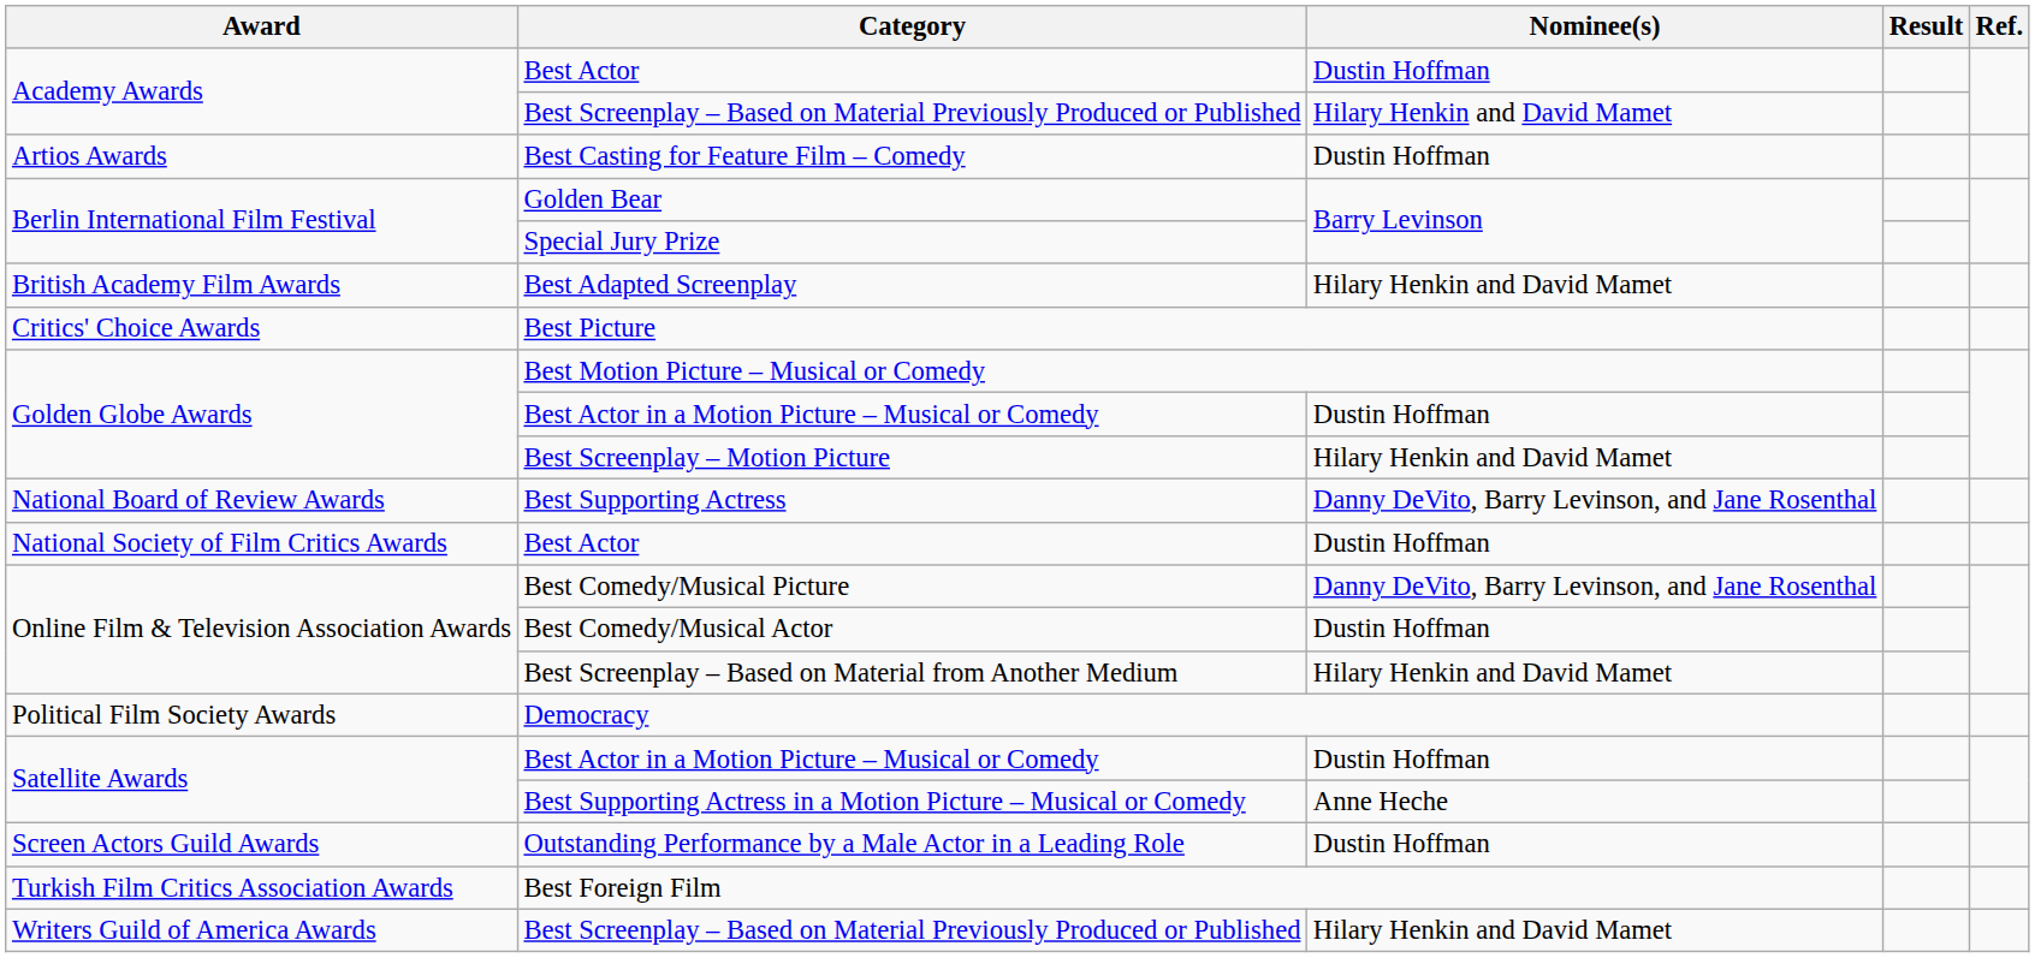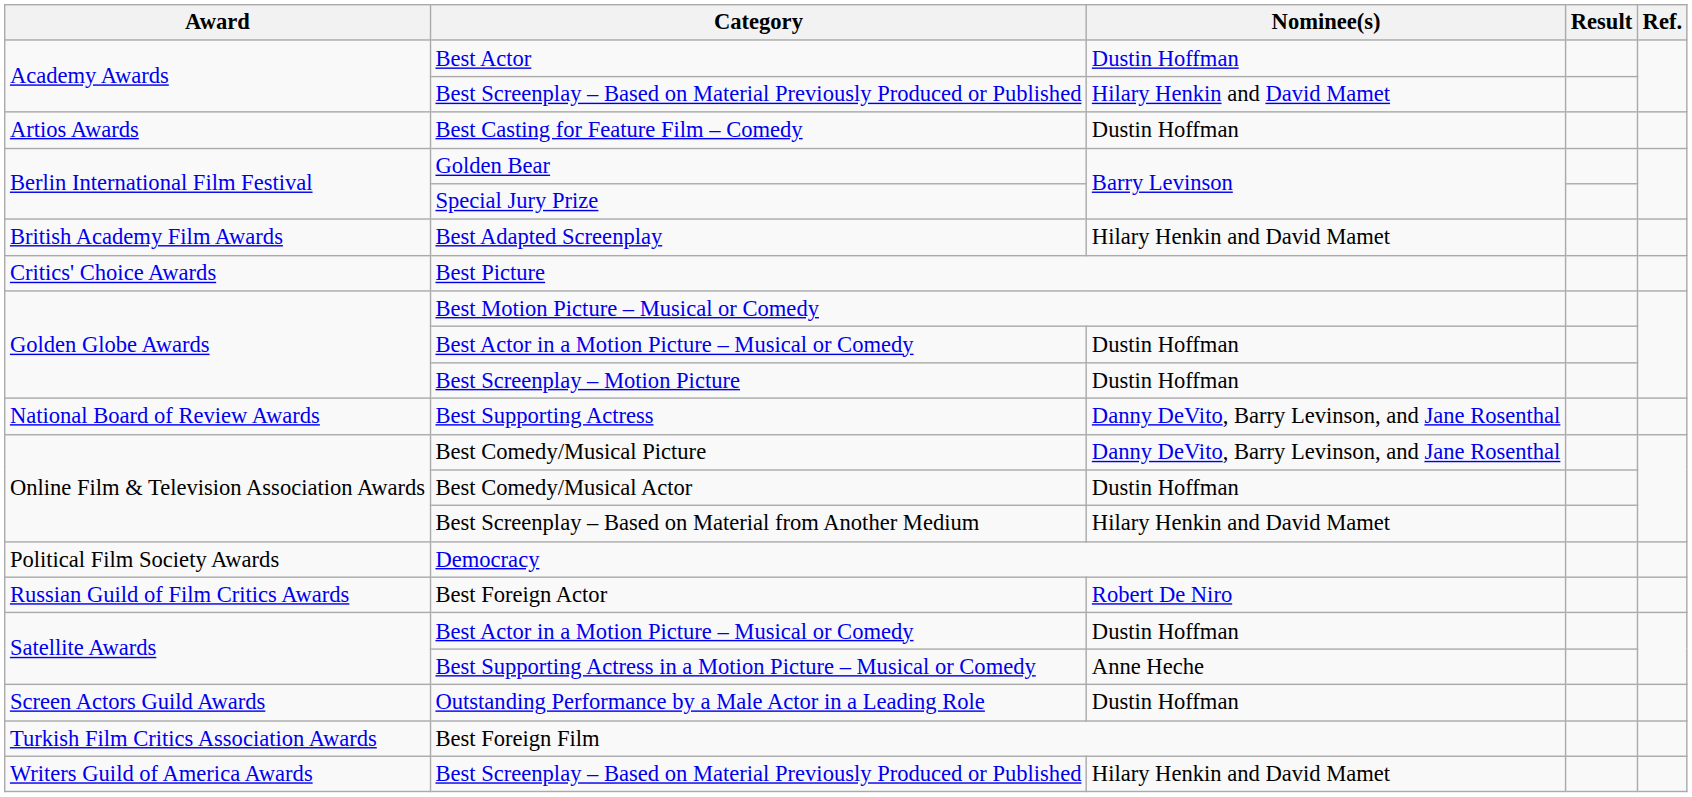 <table class="wikitable plainrowheaders">
 <tr>
 <th>Award</th>
 <th>Category</th>
 <th>Nominee(s)</th>
 <th>Result</th>
 <th>Ref.</th>
 </tr>
 <tr>
 <td rowspan="2"><a href='#'>Academy Awards</a></td>
 <td><a href='#'>Best Actor</a></td>
 <td><a href='#'>Dustin Hoffman</a></td>
 <td></td>
 <td align="center" rowspan="2"></td>
 </tr>
 <tr>
 <td><a href='#'>Best Screenplay – Based on Material Previously Produced or Published</a></td>
 <td><a href='#'>Hilary Henkin</a> and <a href='#'>David Mamet</a></td>
 <td></td>
 </tr>
 <tr>
 <td><a href='#'>Artios Awards</a></td>
 <td><a href='#'>Best Casting for Feature Film – Comedy</a></td>
 <td>Dustin Hoffman</td>
 <td></td>
 <td align="center"></td>
 </tr>
 <tr>
 <td rowspan="2"><a href='#'>Berlin International Film Festival</a></td>
 <td><a href='#'>Golden Bear</a></td>
 <td rowspan="2"><a href='#'>Barry Levinson</a></td>
 <td></td>
 <td align="center" rowspan="2"></td>
 </tr>
 <tr>
 <td><a href='#'>Special Jury Prize</a></td>
 <td></td>
 </tr>
 <tr>
 <td><a href='#'>British Academy Film Awards</a></td>
 <td><a href='#'>Best Adapted Screenplay</a></td>
 <td>Hilary Henkin and David Mamet</td>
 <td></td>
 <td align="center"></td>
 </tr>
 <tr>
 <td><a href='#'>Critics' Choice Awards</a></td>
 <td colspan="2"><a href='#'>Best Picture</a></td>
 <td></td>
 <td align="center"></td>
 </tr>
 <tr>
 <td rowspan="3"><a href='#'>Golden Globe Awards</a></td>
 <td colspan="2"><a href='#'>Best Motion Picture – Musical or Comedy</a></td>
 <td></td>
 <td align="center" rowspan="3"></td>
 </tr>
 <tr>
 <td><a href='#'>Best Actor in a Motion Picture – Musical or Comedy</a></td>
 <td>Dustin Hoffman</td>
 <td></td>
 </tr>
 <tr>
 <td><a href='#'>Best Screenplay – Motion Picture</a></td>
-<td>Hilary Henkin and David Mamet</td>
+<td>Dustin Hoffman</td>
 <td></td>
 </tr>
 <tr>
 <td><a href='#'>National Board of Review Awards</a></td>
 <td><a href='#'>Best Supporting Actress</a></td>
 <td><a href='#'>Danny DeVito</a>, Barry Levinson, and <a href='#'>Jane Rosenthal</a></td>
-<td></td>
-<td align="center"></td>
-</tr>
-<tr>
-<td><a href='#'>National Society of Film Critics Awards</a></td>
-<td><a href='#'>Best Actor</a></td>
-<td>Dustin Hoffman</td>
 <td></td>
 <td align="center"></td>
 </tr>
 <tr>
 <td rowspan="3">Online Film & Television Association Awards</td>
 <td>Best Comedy/Musical Picture</td>
 <td><a href='#'>Danny DeVito</a>, Barry Levinson, and <a href='#'>Jane Rosenthal</a></td>
 <td></td>
 <td align="center" rowspan="3"></td>
 </tr>
 <tr>
 <td>Best Comedy/Musical Actor</td>
 <td>Dustin Hoffman</td>
 <td></td>
 </tr>
 <tr>
 <td>Best Screenplay – Based on Material from Another Medium</td>
 <td>Hilary Henkin and David Mamet</td>
 <td></td>
 </tr>
 <tr>
 <td>Political Film Society Awards</td>
 <td colspan="2"><a href='#'>Democracy</a></td>
+<td></td>
+<td align="center"></td>
+</tr>
+<tr>
+<td><a href='#'>Russian Guild of Film Critics Awards</a></td>
+<td>Best Foreign Actor</td>
+<td><a href='#'>Robert De Niro</a></td>
 <td></td>
 <td align="center"></td>
 </tr>
 <tr>
 <td rowspan="2"><a href='#'>Satellite Awards</a></td>
 <td><a href='#'>Best Actor in a Motion Picture – Musical or Comedy</a></td>
 <td>Dustin Hoffman</td>
 <td></td>
 <td align="center" rowspan="2"></td>
 </tr>
 <tr>
 <td><a href='#'>Best Supporting Actress in a Motion Picture – Musical or Comedy</a></td>
 <td>Anne Heche</td>
 <td></td>
 </tr>
 <tr>
 <td><a href='#'>Screen Actors Guild Awards</a></td>
 <td><a href='#'>Outstanding Performance by a Male Actor in a Leading Role</a></td>
 <td>Dustin Hoffman</td>
 <td></td>
 <td align="center"></td>
 </tr>
 <tr>
 <td><a href='#'>Turkish Film Critics Association Awards</a></td>
 <td colspan="2">Best Foreign Film</td>
 <td></td>
 <td align="center"></td>
 </tr>
 <tr>
 <td><a href='#'>Writers Guild of America Awards</a></td>
 <td><a href='#'>Best Screenplay – Based on Material Previously Produced or Published</a></td>
 <td>Hilary Henkin and David Mamet</td>
 <td></td>
 <td align="center"></td>
 </tr>
 </table>
